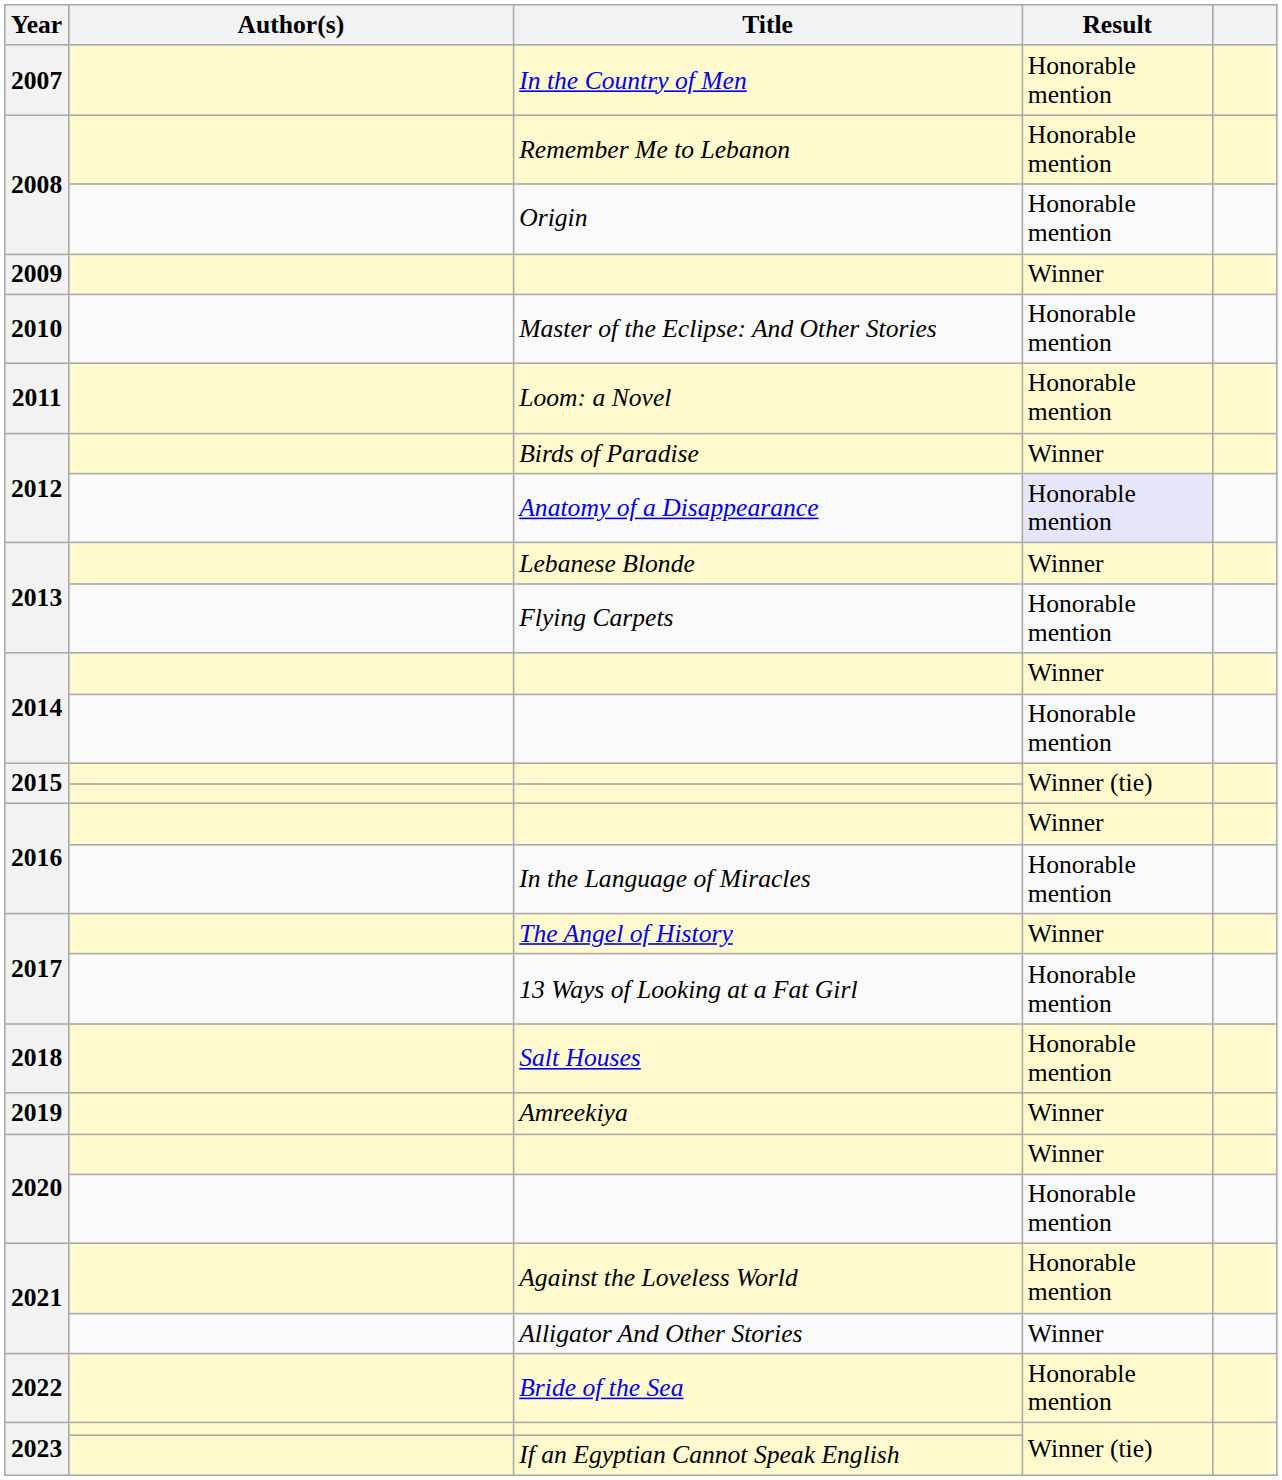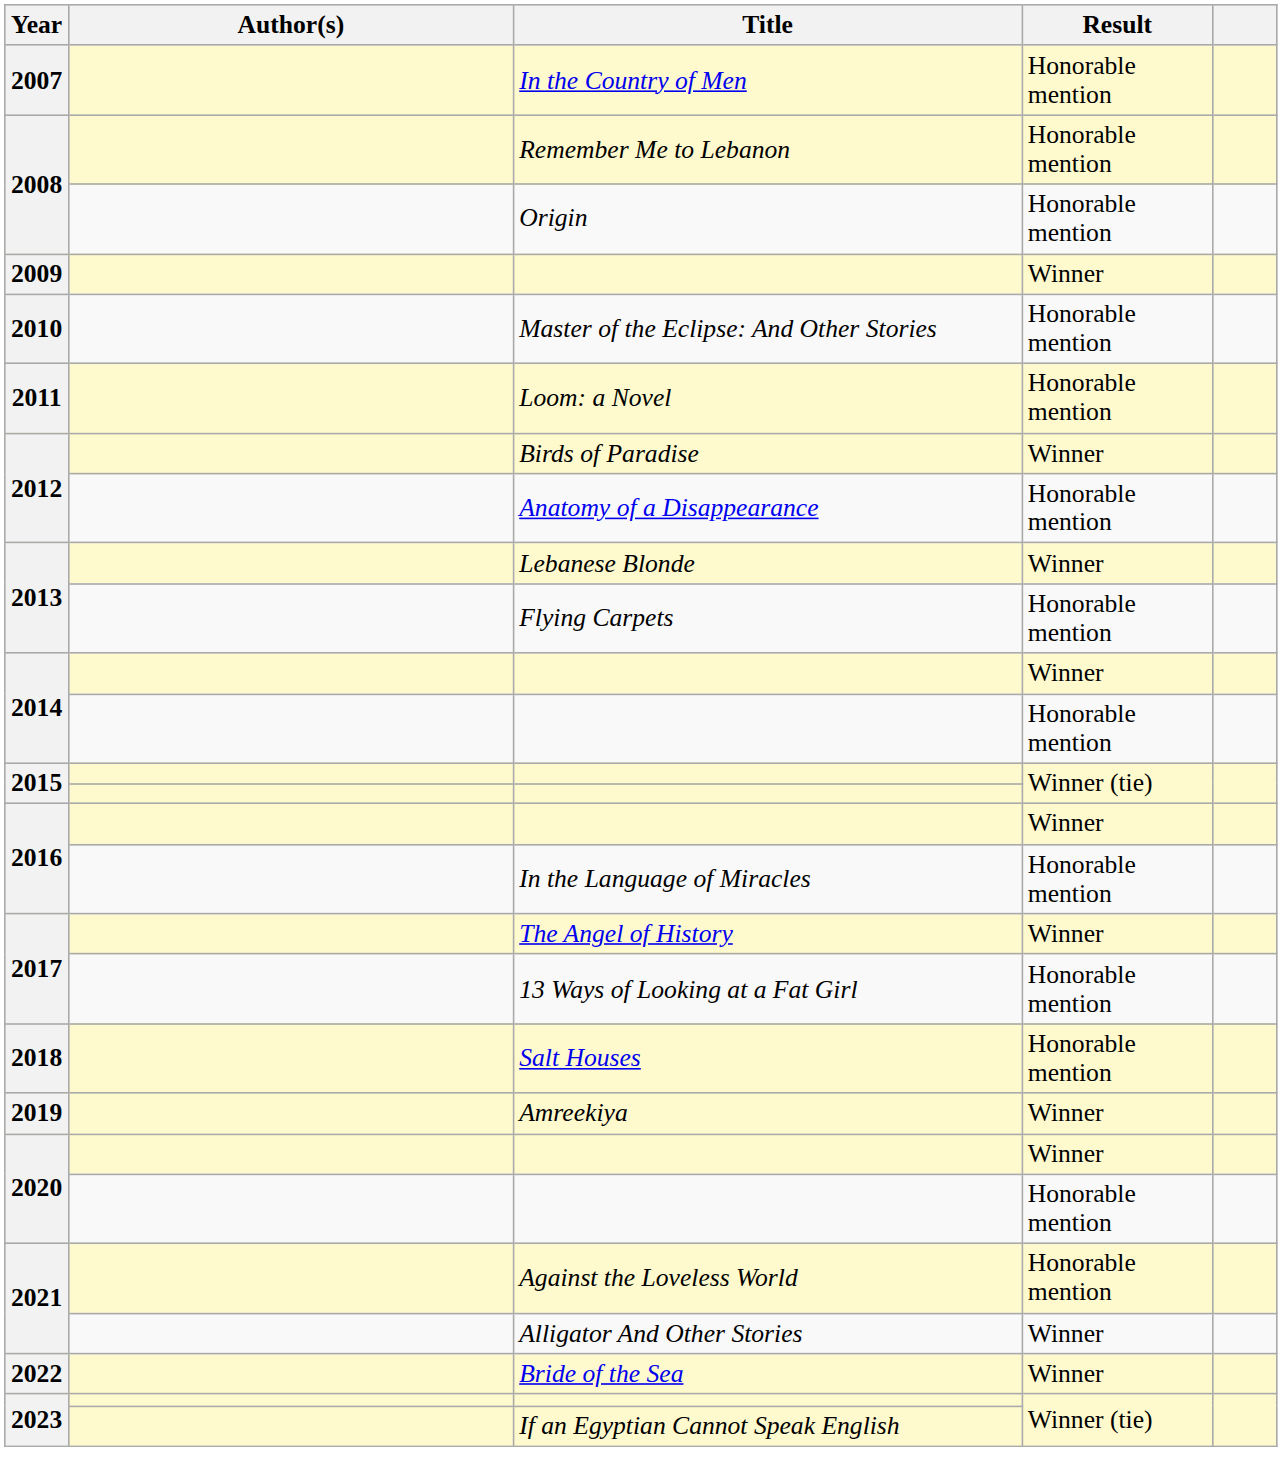 <table class="wikitable sortable mw-collapsible" border="1" width="90%">
 <tr>
 <th scope="col" width="5%">Year</th>
 <th scope="col" width="35%">Author(s)</th>
 <th scope="col" width="40%">Title</th>
 <th scope="col" width="15%">Result</th>
 <th scope="col" width="5%" class="unsortable"></th>
 </tr>
 <tr style="background:LemonChiffon;" color:black>
 <th>2007</th>
 <td></td>
 <td><em><a href='#'>In the Country of Men</a></em></td>
 <td>Honorable mention</td>
 <td></td>
 </tr>
 <tr style="background:LemonChiffon;" color:black>
 <th rowspan="2">2008</th>
 <td></td>
 <td><em>Remember Me to Lebanon</em></td>
 <td>Honorable mention</td>
 <td></td>
 </tr>
 <tr>
 <td></td>
 <td><em>Origin</em></td>
 <td>Honorable mention</td>
 <td></td>
 </tr>
 <tr style="background:LemonChiffon;" color:black>
 <th>2009</th>
 <td></td>
 <td><em></em></td>
 <td>Winner</td>
 <td></td>
 </tr>
 <tr>
 <th>2010</th>
 <td></td>
 <td><em>Master of the Eclipse: And Other Stories</em></td>
 <td>Honorable mention</td>
 <td></td>
 </tr>
 <tr style="background:LemonChiffon;" color:black>
 <th>2011</th>
 <td></td>
 <td><em>Loom: a Novel</em></td>
 <td>Honorable mention</td>
 <td></td>
 </tr>
 <tr style="background:LemonChiffon;" color:black>
 <th rowspan="2">2012</th>
 <td></td>
 <td><em>Birds of Paradise</em></td>
 <td>Winner</td>
 <td></td>
 </tr>
 <tr>
 <td></td>
 <td><em><a href='#'>Anatomy of a Disappearance</a></em></td>
-<td style="background: lavender;">Honorable mention</td>
+<td>Honorable mention</td>
 <td></td>
 </tr>
 <tr style="background:LemonChiffon;" color:black>
 <th rowspan="2">2013</th>
 <td></td>
 <td><em>Lebanese Blonde</em></td>
 <td>Winner</td>
 <td></td>
 </tr>
 <tr>
 <td></td>
 <td><em>Flying Carpets</em></td>
 <td>Honorable mention</td>
 <td></td>
 </tr>
 <tr style="background:LemonChiffon;" color:black>
 <th rowspan="2">2014</th>
 <td></td>
 <td><em></em></td>
 <td>Winner</td>
 <td></td>
 </tr>
 <tr>
 <td></td>
 <td><em> </em></td>
 <td>Honorable mention</td>
 <td></td>
 </tr>
 <tr style="background:LemonChiffon;" color:black>
 <th rowspan="2">2015</th>
 <td></td>
 <td><em> </em></td>
 <td rowspan="2">Winner (tie)</td>
 <td rowspan="2"></td>
 </tr>
 <tr style="background:LemonChiffon;" color:black>
 <td></td>
 <td><em></em></td>
 </tr>
 <tr style="background:LemonChiffon;" color:black>
 <th rowspan="2">2016</th>
 <td></td>
 <td><em> </em></td>
 <td>Winner</td>
 <td></td>
 </tr>
 <tr>
 <td></td>
 <td><em>In the Language of Miracles</em></td>
 <td>Honorable mention</td>
 <td></td>
 </tr>
 <tr style="background:LemonChiffon;" color:black>
 <th rowspan="2">2017</th>
 <td></td>
 <td><em><a href='#'>The Angel of History</a></em></td>
 <td>Winner</td>
 <td></td>
 </tr>
 <tr>
 <td></td>
 <td><em>13 Ways of Looking at a Fat Girl</em></td>
 <td>Honorable mention</td>
 <td></td>
 </tr>
 <tr style="background:LemonChiffon;" color:black>
 <th>2018</th>
 <td></td>
 <td><em><a href='#'>Salt Houses</a></em></td>
 <td>Honorable mention</td>
 <td></td>
 </tr>
 <tr style="background:LemonChiffon;" color:black>
 <th>2019</th>
 <td></td>
 <td><em>Amreekiya</em></td>
 <td>Winner</td>
 <td></td>
 </tr>
 <tr style="background:LemonChiffon;" color:black>
 <th rowspan="2">2020</th>
 <td></td>
 <td><em> </em></td>
 <td>Winner</td>
 <td></td>
 </tr>
 <tr>
 <td></td>
 <td><em> </em></td>
 <td>Honorable mention</td>
 <td></td>
 </tr>
 <tr style="background:LemonChiffon;" color:black>
 <th rowspan="2">2021</th>
 <td></td>
 <td><em>Against the Loveless World</em></td>
 <td>Honorable mention</td>
 <td></td>
 </tr>
 <tr>
 <td></td>
 <td><em>Alligator And Other Stories</em></td>
 <td>Winner</td>
 <td></td>
 </tr>
 <tr style="background:LemonChiffon;" color:black>
 <th>2022</th>
 <td></td>
 <td><em><a href='#'>Bride of the Sea</a></em></td>
-<td>Honorable mention</td>
+<td>Winner</td>
 <td></td>
 </tr>
 <tr style="background:LemonChiffon;" color:black>
 <th rowspan="2">2023</th>
 <td></td>
 <td></td>
 <td rowspan="2">Winner (tie)</td>
 <td rowspan="2"></td>
 </tr>
 <tr style="background:LemonChiffon;" color:black>
 <td></td>
 <td><em>If an Egyptian Cannot Speak English</em></td>
 </tr>
 </table>
